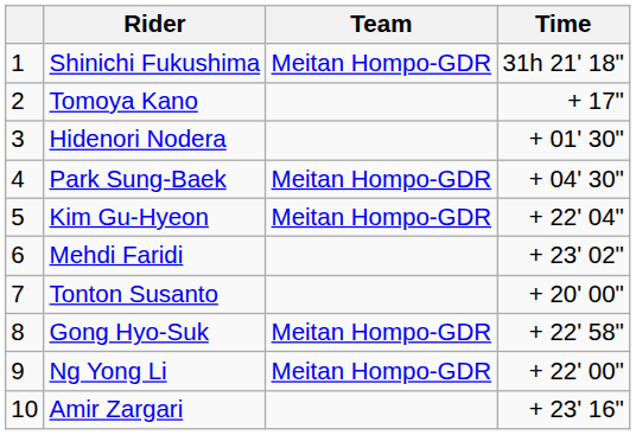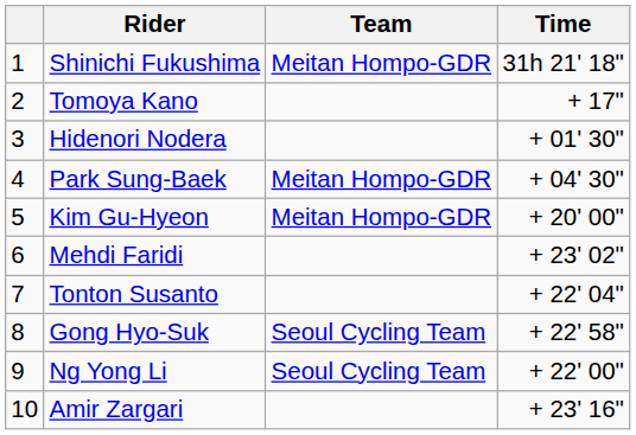 <table class=wikitable>
 <tr>
 <th></th>
 <th>Rider</th>
 <th>Team</th>
 <th>Time</th>
 </tr>
 <tr>
 <td>1</td>
 <td> <a href='#'>Shinichi Fukushima</a></td>
 <td><a href='#'>Meitan Hompo-GDR</a></td>
 <td align=right>31h 21' 18"</td>
 </tr>
 <tr>
 <td>2</td>
 <td> <a href='#'>Tomoya Kano</a></td>
 <td></td>
 <td align=right>+ 17"</td>
 </tr>
 <tr>
 <td>3</td>
 <td> <a href='#'>Hidenori Nodera</a></td>
 <td></td>
 <td align=right>+ 01' 30"</td>
 </tr>
 <tr>
 <td>4</td>
 <td> <a href='#'>Park Sung-Baek</a></td>
 <td><a href='#'>Meitan Hompo-GDR</a></td>
 <td align=right>+ 04' 30"</td>
 </tr>
 <tr>
 <td>5</td>
 <td> <a href='#'>Kim Gu-Hyeon</a></td>
 <td><a href='#'>Meitan Hompo-GDR</a></td>
-<td align=right>+ 22' 04"</td>
+<td align=right>+ 20' 00"</td>
 </tr>
 <tr>
 <td>6</td>
 <td> <a href='#'>Mehdi Faridi</a></td>
 <td></td>
 <td align=right>+ 23' 02"</td>
 </tr>
 <tr>
 <td>7</td>
 <td> <a href='#'>Tonton Susanto</a></td>
 <td></td>
-<td align=right>+ 20' 00"</td>
+<td align=right>+ 22' 04"</td>
 </tr>
 <tr>
 <td>8</td>
 <td> <a href='#'>Gong Hyo-Suk</a></td>
-<td><a href='#'>Meitan Hompo-GDR</a></td>
+<td><a href='#'>Seoul Cycling Team</a></td>
 <td align=right>+ 22' 58"</td>
 </tr>
 <tr>
 <td>9</td>
 <td> <a href='#'>Ng Yong Li</a></td>
-<td><a href='#'>Meitan Hompo-GDR</a></td>
+<td><a href='#'>Seoul Cycling Team</a></td>
 <td align=right>+ 22' 00"</td>
 </tr>
 <tr>
 <td>10</td>
 <td> <a href='#'>Amir Zargari</a></td>
 <td></td>
 <td align=right>+ 23' 16"</td>
 </tr>
 </table>
